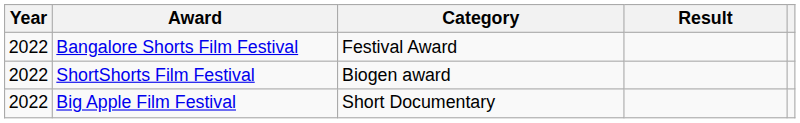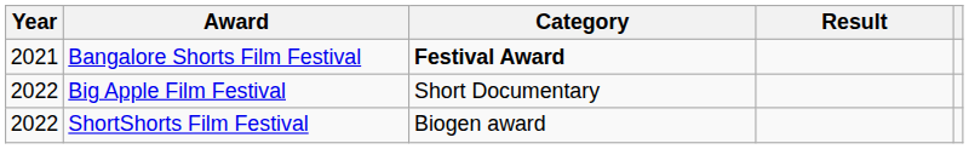 <table class="wikitable plainrowheaders sortable">
 <tr>
 <th scope="col" style="text-align: center; width: 20px;">Year</th>
 <th scope="col" style="width: 250px;">Award</th>
 <th scope="col" style="width: 250px;">Category</th>
 <th scope="col" style="width: 140px;">Result</th>
 <th scope="col" style="text-align: center;"></th>
 </tr>
 <tr>
+<td rowspan="1">2021</td>
+<td><a href='#'>Bangalore Shorts Film Festival</a></td>
+<td><strong>Festival Award</strong></td>
+<td></td>
+<td></td>
+</tr>
+<tr>
 <td rowspan="1">2022</td>
-<td><a href='#'>Bangalore Shorts Film Festival</a></td>
-<td>Festival Award</td>
+<td><a href='#'>Big Apple Film Festival</a></td>
+<td>Short Documentary</td>
 <td></td>
 <td></td>
 </tr>
 <tr>
 <td rowspan="1">2022</td>
 <td><a href='#'>ShortShorts Film Festival</a></td>
 <td>Biogen award</td>
 <td></td>
 <td></td>
 </tr>
-<tr>
-<td rowspan="1">2022</td>
-<td><a href='#'>Big Apple Film Festival</a></td>
-<td>Short Documentary</td>
-<td></td>
-<td></td>
-</tr>
 </table>
